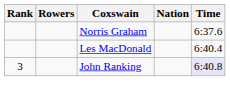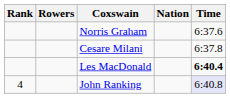 <table class="wikitable sortable" style="text-align:center">
 <tr>
 <th>Rank</th>
 <th>Rowers</th>
 <th>Coxswain</th>
 <th>Nation</th>
 <th>Time</th>
 </tr>
 <tr>
 <td></td>
 <td align=left></td>
 <td align=left><a href='#'>Norris Graham</a></td>
 <td align=left></td>
 <td>6:37.6</td>
 </tr>
 <tr>
 <td></td>
 <td align=left></td>
+<td align=left><a href='#'>Cesare Milani</a></td>
+<td align=left></td>
+<td>6:37.8</td>
+</tr>
+<tr>
+<td></td>
+<td align=left></td>
 <td align=left><a href='#'>Les MacDonald</a></td>
 <td align=left></td>
-<td>6:40.4</td>
+<td><strong>6:40.4</strong></td>
 </tr>
 <tr>
-<td>3</td>
+<td>4</td>
 <td align=left></td>
 <td align=left><a href='#'>John Ranking</a></td>
 <td align=left></td>
 <td style="background: lavender;">6:40.8</td>
 </tr>
 </table>
